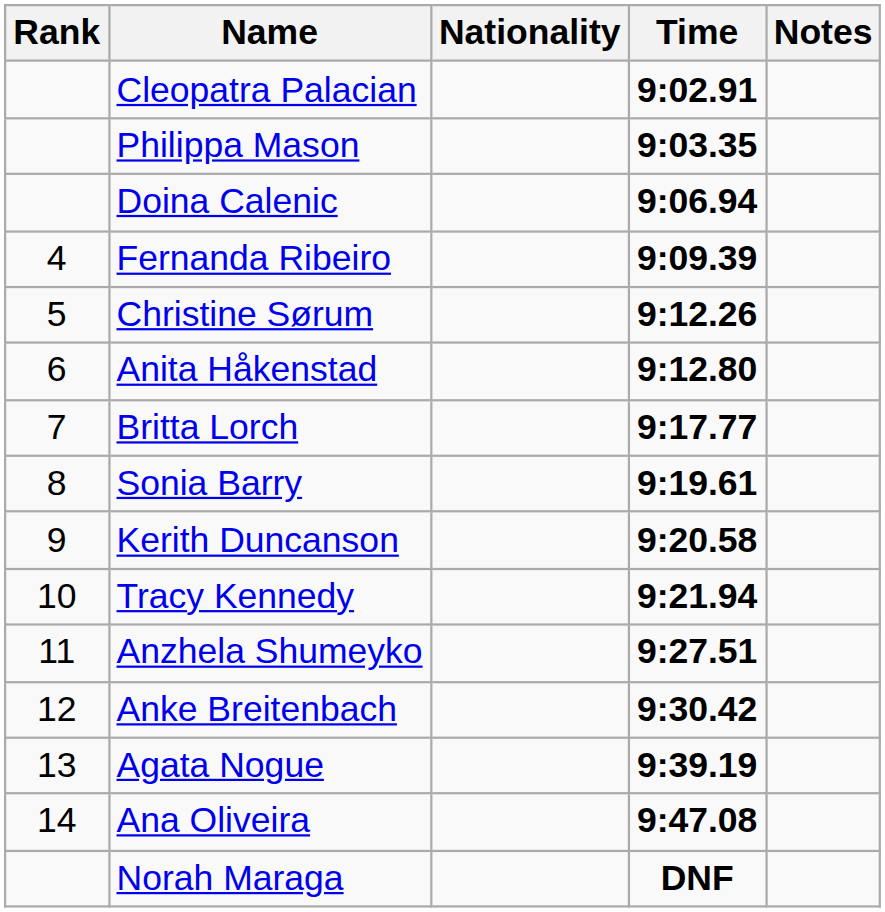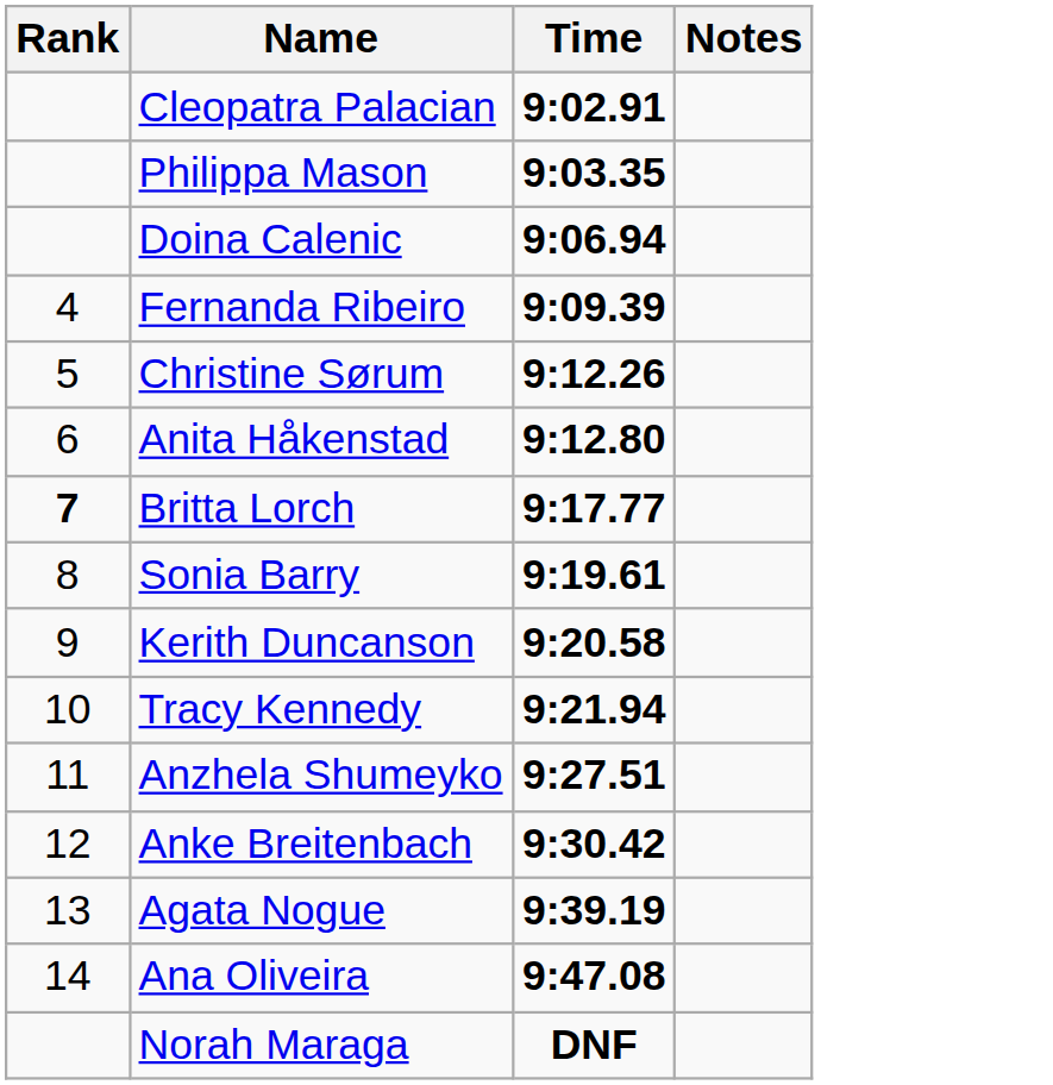 <table class="wikitable sortable" style="text-align:center">
 <tr>
 <th>Rank</th>
 <th>Name</th>
-<th>Nationality</th>
 <th>Time</th>
 <th>Notes</th>
 </tr>
 <tr>
 <td></td>
 <td align=left><a href='#'>Cleopatra Palacian</a></td>
-<td align=left></td>
 <td><strong>9:02.91</strong></td>
 <td></td>
 </tr>
 <tr>
 <td></td>
 <td align=left><a href='#'>Philippa Mason</a></td>
-<td align=left></td>
 <td><strong>9:03.35</strong></td>
 <td></td>
 </tr>
 <tr>
 <td></td>
 <td align=left><a href='#'>Doina Calenic</a></td>
-<td align=left></td>
 <td><strong>9:06.94</strong></td>
 <td></td>
 </tr>
 <tr>
 <td>4</td>
 <td align=left><a href='#'>Fernanda Ribeiro</a></td>
-<td align=left></td>
 <td><strong>9:09.39</strong></td>
 <td></td>
 </tr>
 <tr>
 <td>5</td>
 <td align=left><a href='#'>Christine Sørum</a></td>
-<td align=left></td>
 <td><strong>9:12.26</strong></td>
 <td></td>
 </tr>
 <tr>
 <td>6</td>
 <td align=left><a href='#'>Anita Håkenstad</a></td>
-<td align=left></td>
 <td><strong>9:12.80</strong></td>
 <td></td>
 </tr>
 <tr>
-<td>7</td>
+<td><strong>7</strong></td>
 <td align=left><a href='#'>Britta Lorch</a></td>
-<td align=left></td>
 <td><strong>9:17.77</strong></td>
 <td></td>
 </tr>
 <tr>
 <td>8</td>
 <td align=left><a href='#'>Sonia Barry</a></td>
-<td align=left></td>
 <td><strong>9:19.61</strong></td>
 <td></td>
 </tr>
 <tr>
 <td>9</td>
 <td align=left><a href='#'>Kerith Duncanson</a></td>
-<td align=left></td>
 <td><strong>9:20.58</strong></td>
 <td></td>
 </tr>
 <tr>
 <td>10</td>
 <td align=left><a href='#'>Tracy Kennedy</a></td>
-<td align=left></td>
 <td><strong>9:21.94</strong></td>
 <td></td>
 </tr>
 <tr>
 <td>11</td>
 <td align=left><a href='#'>Anzhela Shumeyko</a></td>
-<td align=left></td>
 <td><strong>9:27.51</strong></td>
 <td></td>
 </tr>
 <tr>
 <td>12</td>
 <td align=left><a href='#'>Anke Breitenbach</a></td>
-<td align=left></td>
 <td><strong>9:30.42</strong></td>
 <td></td>
 </tr>
 <tr>
 <td>13</td>
 <td align=left><a href='#'>Agata Nogue</a></td>
-<td align=left></td>
 <td><strong>9:39.19</strong></td>
 <td></td>
 </tr>
 <tr>
 <td>14</td>
 <td align=left><a href='#'>Ana Oliveira</a></td>
-<td align=left></td>
 <td><strong>9:47.08</strong></td>
 <td></td>
 </tr>
 <tr>
 <td></td>
 <td align=left><a href='#'>Norah Maraga</a></td>
-<td align=left></td>
 <td><strong>DNF</strong></td>
 <td></td>
 </tr>
 </table>
